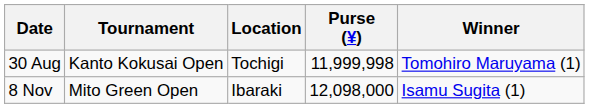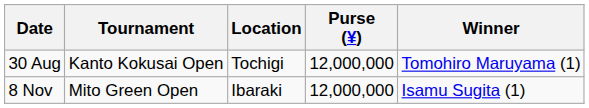 <table class="wikitable" style="font-size:95%">
 <tr>
 <th>Date</th>
 <th>Tournament</th>
 <th>Location</th>
 <th>Purse<br>(<a href='#'>¥</a>)</th>
 <th>Winner</th>
 </tr>
 <tr>
 <td>30 Aug</td>
 <td>Kanto Kokusai Open</td>
 <td>Tochigi</td>
-<td align=right>11,999,998</td>
+<td align=right>12,000,000</td>
 <td> <a href='#'>Tomohiro Maruyama</a> (1)</td>
 </tr>
 <tr>
 <td>8 Nov</td>
 <td>Mito Green Open</td>
 <td>Ibaraki</td>
-<td align=right>12,098,000</td>
+<td align=right>12,000,000</td>
 <td> <a href='#'>Isamu Sugita</a> (1)</td>
 </tr>
 </table>
